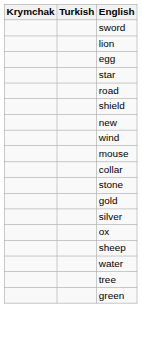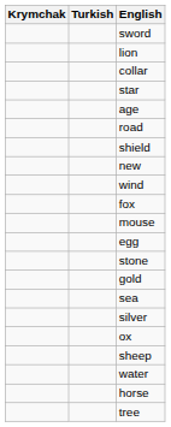 <table class="wikitable">
 <tr>
 <th>Krymchak</th>
 <th>Turkish</th>
 <th>English</th>
 </tr>
 <tr>
 <td></td>
 <td></td>
 <td>sword</td>
 </tr>
 <tr>
 <td></td>
 <td></td>
 <td>lion</td>
 </tr>
 <tr>
 <td></td>
 <td></td>
-<td>egg</td>
+<td>collar</td>
 </tr>
 <tr>
 <td></td>
 <td></td>
 <td>star</td>
+</tr>
+<tr>
+<td></td>
+<td></td>
+<td>age</td>
 </tr>
 <tr>
 <td></td>
 <td></td>
 <td>road</td>
 </tr>
 <tr>
 <td></td>
 <td></td>
 <td>shield</td>
 </tr>
 <tr>
 <td></td>
 <td></td>
 <td>new</td>
 </tr>
 <tr>
 <td></td>
 <td></td>
 <td>wind</td>
 </tr>
 <tr>
 <td></td>
 <td></td>
+<td>fox</td>
+</tr>
+<tr>
+<td></td>
+<td></td>
 <td>mouse</td>
 </tr>
 <tr>
 <td></td>
 <td></td>
-<td>collar</td>
+<td>egg</td>
 </tr>
 <tr>
 <td></td>
 <td></td>
 <td>stone</td>
 </tr>
 <tr>
 <td></td>
 <td></td>
 <td>gold</td>
+</tr>
+<tr>
+<td></td>
+<td></td>
+<td>sea</td>
 </tr>
 <tr>
 <td></td>
 <td></td>
 <td>silver</td>
 </tr>
 <tr>
 <td></td>
 <td></td>
 <td>ox</td>
 </tr>
 <tr>
 <td></td>
 <td></td>
 <td>sheep</td>
 </tr>
 <tr>
 <td></td>
 <td></td>
 <td>water</td>
 </tr>
 <tr>
 <td></td>
 <td></td>
-<td>tree</td>
+<td>horse</td>
 </tr>
 <tr>
 <td></td>
 <td></td>
-<td>green</td>
+<td>tree</td>
 </tr>
 </table>
